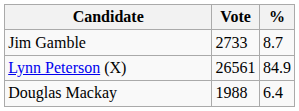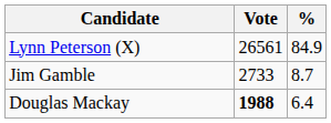 <table class="wikitable">
 <tr>
 <th bgcolor="#DDDDFF" width="200px">Candidate</th>
 <th bgcolor="#DDDDFF">Vote</th>
 <th bgcolor="#DDDDFF">%</th>
 </tr>
 <tr>
+<td><a href='#'>Lynn Peterson</a> (X)</td>
+<td>26561</td>
+<td>84.9</td>
+</tr>
+<tr>
 <td>Jim Gamble</td>
 <td>2733</td>
 <td>8.7</td>
 </tr>
 <tr>
-<td><a href='#'>Lynn Peterson</a> (X)</td>
-<td>26561</td>
-<td>84.9</td>
-</tr>
-<tr>
 <td>Douglas Mackay</td>
-<td>1988</td>
+<td><strong>1988</strong></td>
 <td>6.4</td>
 </tr>
 <tr>
 </tr>
 </table>
